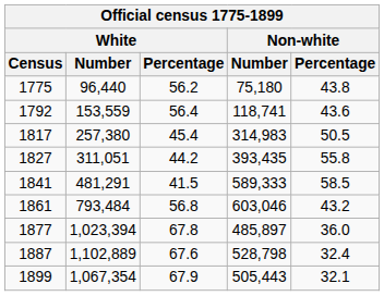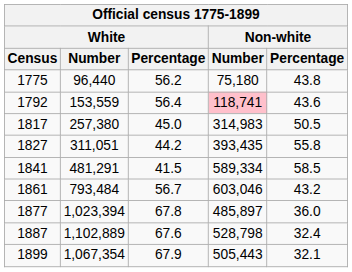 <table class="wikitable" style="text-align:center">
 <tr>
 <th colspan=9>Official census 1775-1899</th>
 </tr>
 <tr ---->
 <th colspan=3>White</th>
 <th colspan=3>Non-white</th>
 </tr>
 <tr ---->
 <th>Census</th>
 <th>Number</th>
 <th>Percentage</th>
 <th>Number</th>
 <th>Percentage</th>
 </tr>
 <tr ---->
 <td>1775</td>
 <td>96,440</td>
 <td>56.2</td>
 <td>75,180</td>
 <td>43.8</td>
 </tr>
 <tr ---->
 <td>1792</td>
 <td>153,559</td>
 <td>56.4</td>
-<td>118,741</td>
+<td style="background: pink;">118,741</td>
 <td>43.6</td>
 </tr>
 <tr ---->
 <td>1817</td>
 <td>257,380</td>
-<td>45.4</td>
+<td>45.0</td>
 <td>314,983</td>
 <td>50.5</td>
 </tr>
 <tr ---->
 <td>1827</td>
 <td>311,051</td>
 <td>44.2</td>
 <td>393,435</td>
 <td>55.8</td>
 </tr>
 <tr ---->
 <td>1841</td>
 <td>481,291</td>
 <td>41.5</td>
-<td>589,333</td>
+<td>589,334</td>
 <td>58.5</td>
 </tr>
 <tr ---->
 <td>1861</td>
 <td>793,484</td>
-<td>56.8</td>
+<td>56.7</td>
 <td>603,046</td>
 <td>43.2</td>
 </tr>
 <tr ---->
 <td>1877</td>
 <td>1,023,394</td>
 <td>67.8</td>
 <td>485,897</td>
 <td>36.0</td>
 </tr>
 <tr ---->
 <td>1887</td>
 <td>1,102,889</td>
 <td>67.6</td>
 <td>528,798</td>
 <td>32.4</td>
 </tr>
 <tr ---->
 <td>1899</td>
 <td>1,067,354</td>
 <td>67.9</td>
 <td>505,443</td>
 <td>32.1</td>
 </tr>
 </table>
